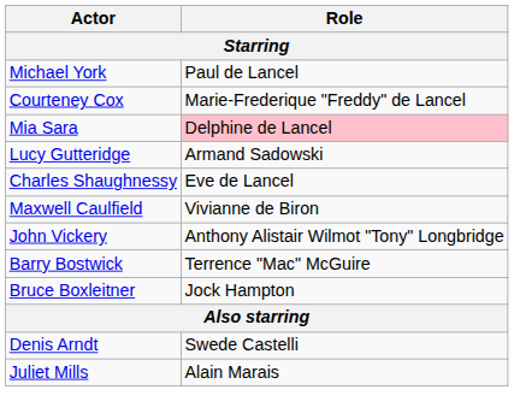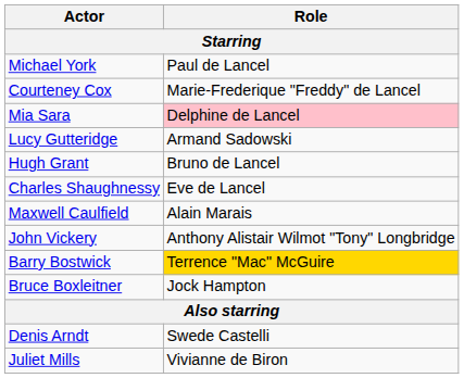 <table class="wikitable">
 <tr>
 <th>Actor</th>
 <th>Role</th>
 </tr>
 <tr>
 <th colspan="2"><em>Starring</em></th>
 </tr>
 <tr>
 <td><a href='#'>Michael York</a></td>
 <td>Paul de Lancel</td>
 </tr>
 <tr>
 <td><a href='#'>Courteney Cox</a></td>
 <td>Marie-Frederique "Freddy" de Lancel</td>
 </tr>
 <tr>
 <td><a href='#'>Mia Sara</a></td>
 <td style="background: pink;">Delphine de Lancel</td>
 </tr>
 <tr>
 <td><a href='#'>Lucy Gutteridge</a></td>
 <td>Armand Sadowski</td>
 </tr>
 <tr>
+<td><a href='#'>Hugh Grant</a></td>
+<td>Bruno de Lancel</td>
+</tr>
+<tr>
 <td><a href='#'>Charles Shaughnessy</a></td>
 <td>Eve de Lancel</td>
 </tr>
 <tr>
 <td><a href='#'>Maxwell Caulfield</a></td>
-<td>Vivianne de Biron</td>
+<td>Alain Marais</td>
 </tr>
 <tr>
 <td><a href='#'>John Vickery</a></td>
 <td>Anthony Alistair Wilmot "Tony" Longbridge</td>
 </tr>
 <tr>
 <td><a href='#'>Barry Bostwick</a></td>
-<td>Terrence "Mac" McGuire</td>
+<td style="background: gold;">Terrence "Mac" McGuire</td>
 </tr>
 <tr>
 <td><a href='#'>Bruce Boxleitner</a></td>
 <td>Jock Hampton</td>
 </tr>
 <tr>
 <th colspan="2"><em>Also starring</em></th>
 </tr>
 <tr>
 <td><a href='#'>Denis Arndt</a></td>
 <td>Swede Castelli</td>
 </tr>
 <tr>
 <td><a href='#'>Juliet Mills</a></td>
-<td>Alain Marais</td>
+<td>Vivianne de Biron</td>
 </tr>
 </table>
